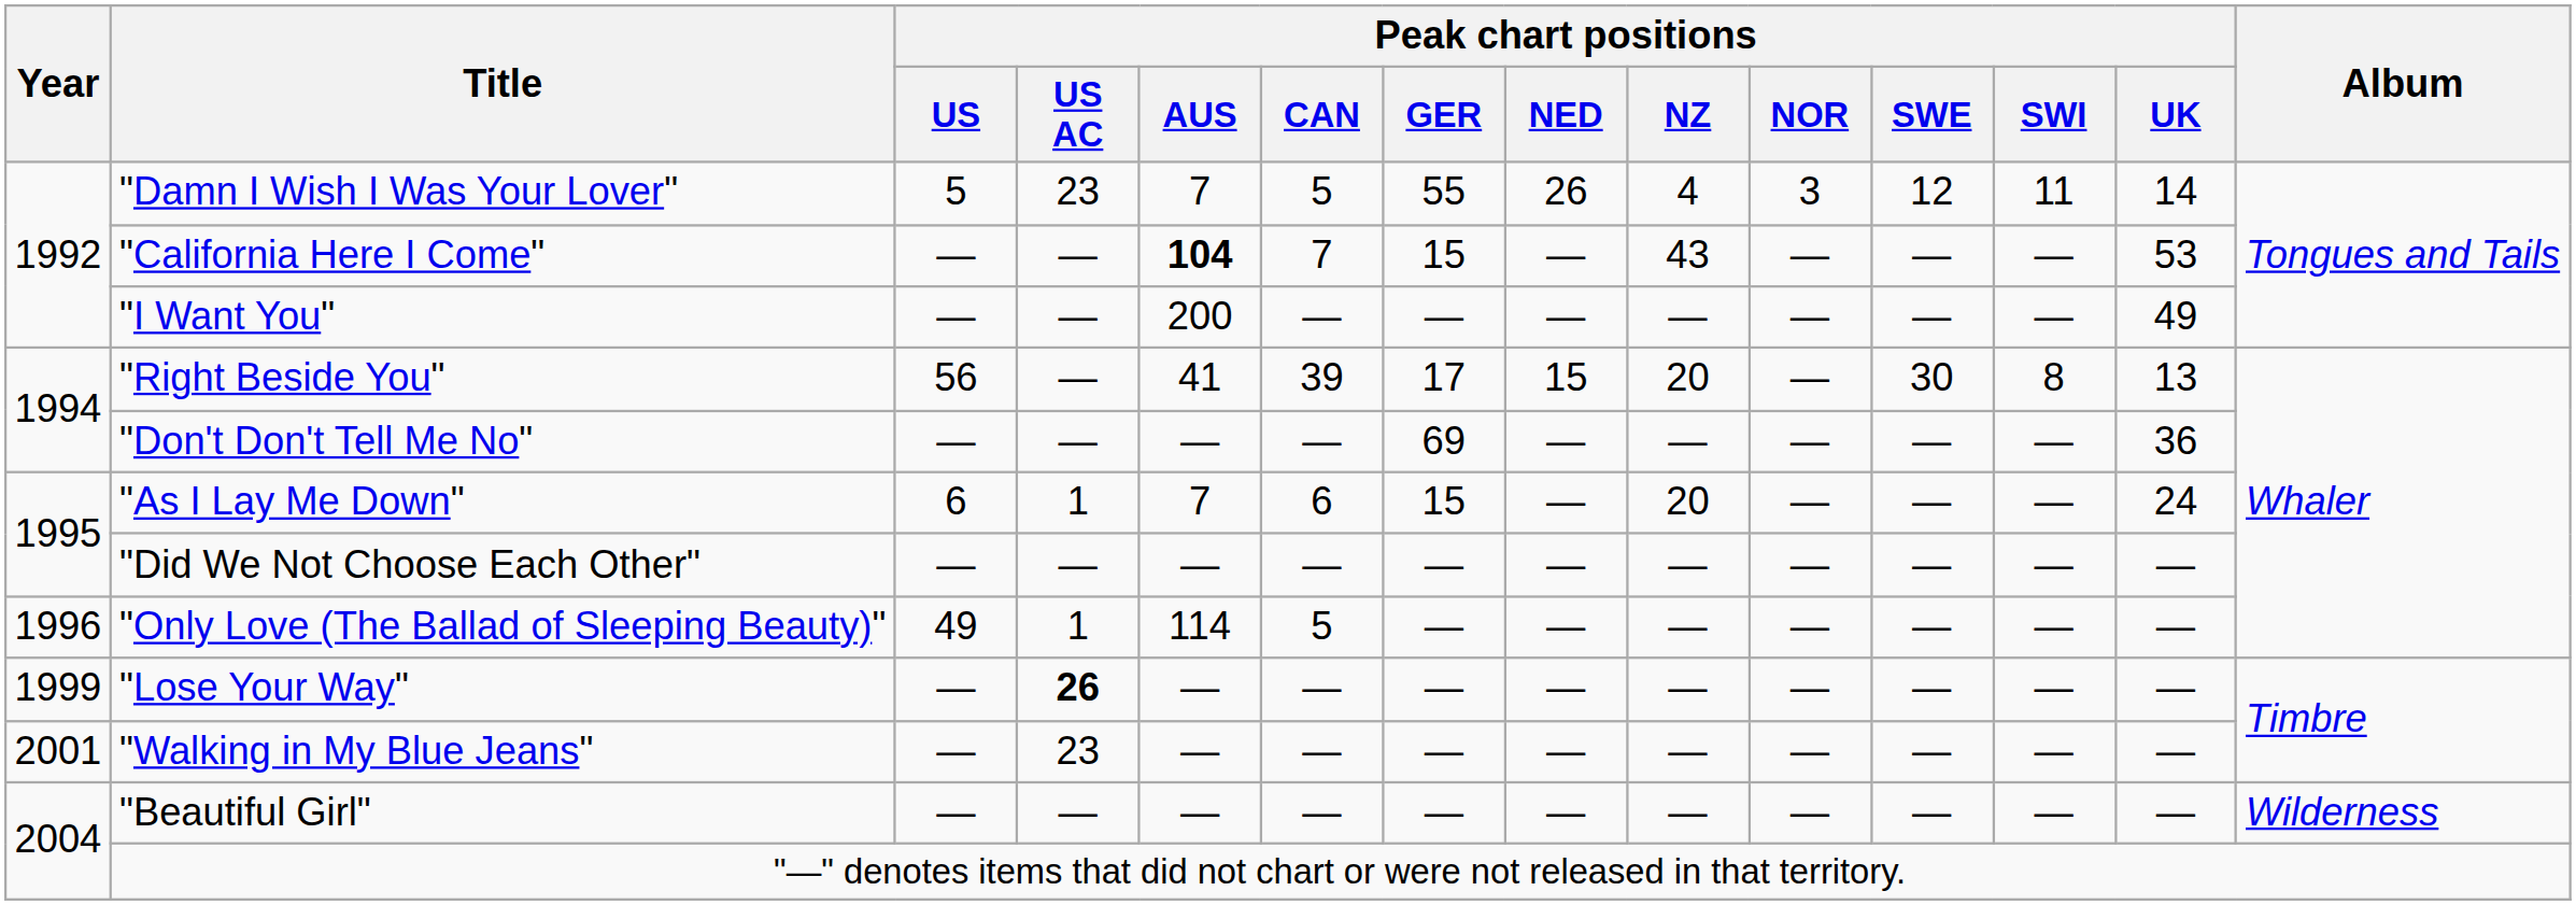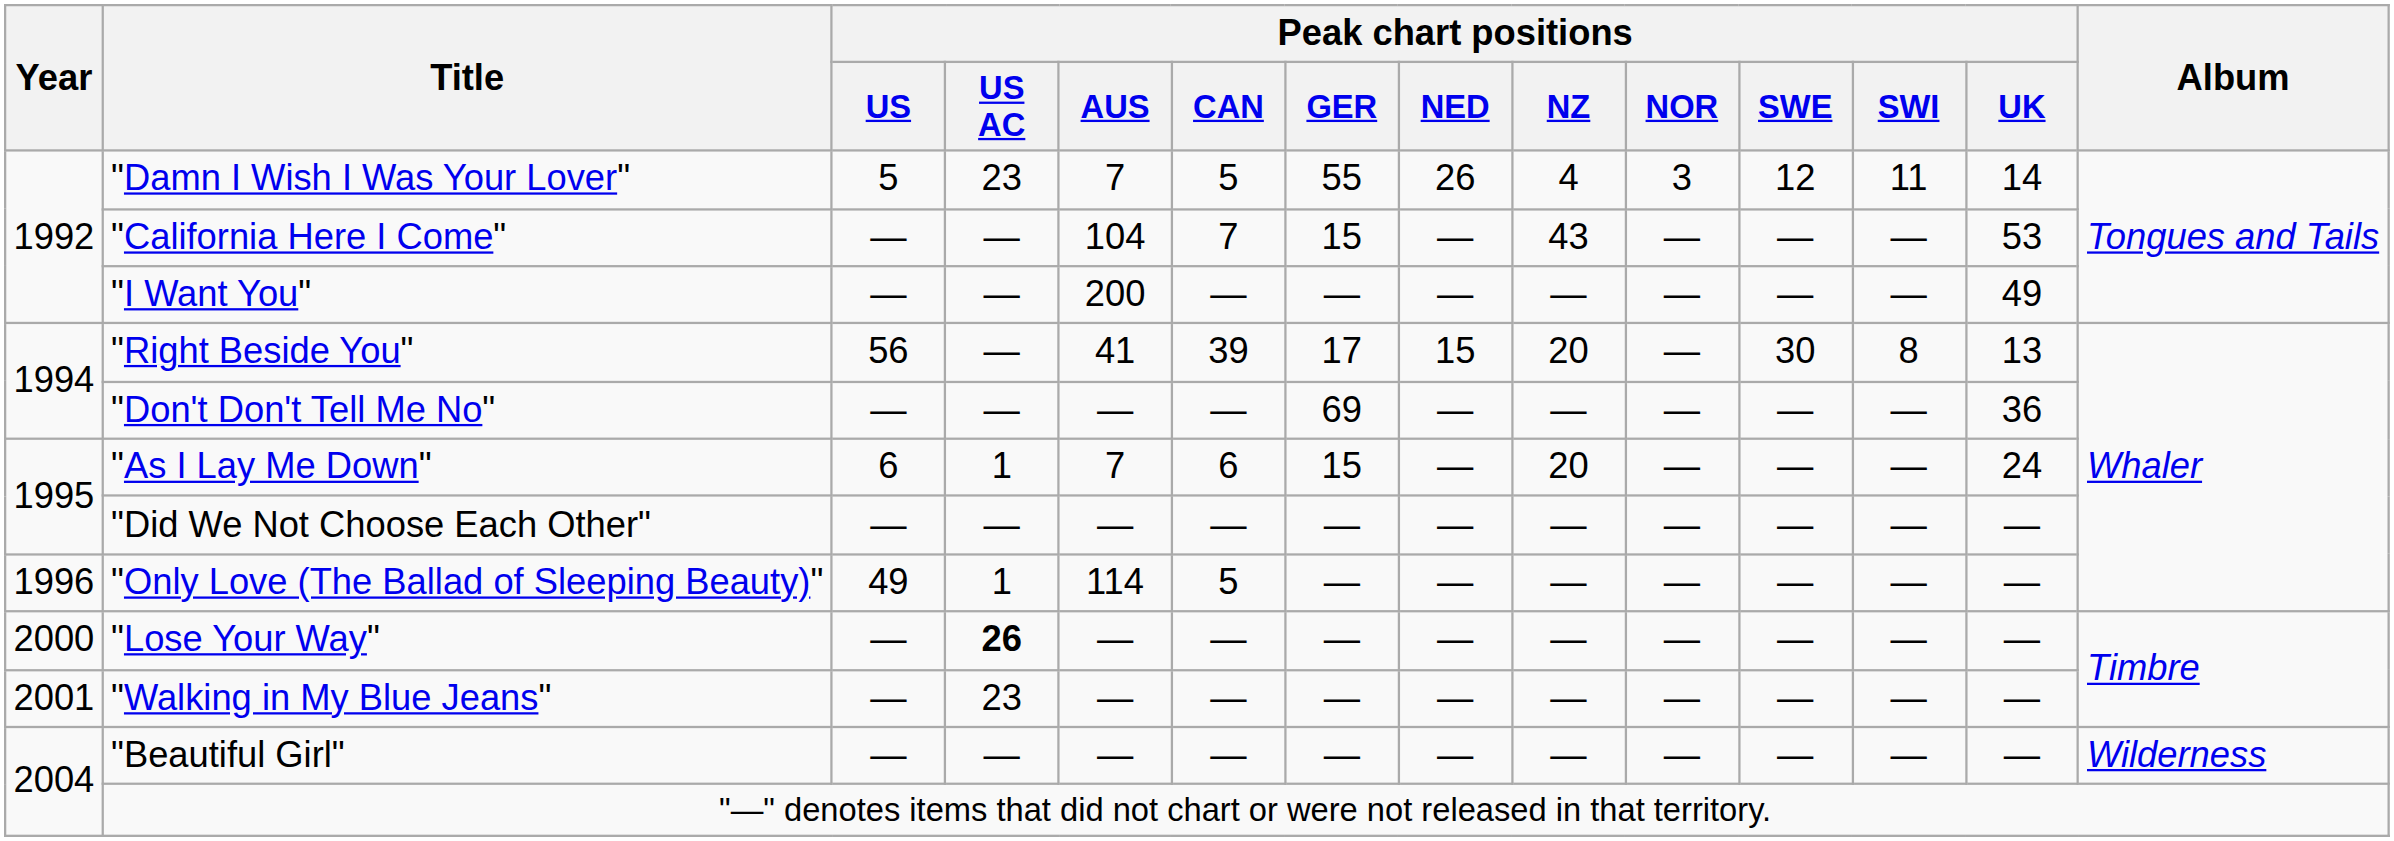 <table class="wikitable" style="text-align:center;">
 <tr>
 <th rowspan="2">Year</th>
 <th rowspan="2">Title</th>
 <th colspan="11">Peak chart positions</th>
 <th rowspan="2">Album</th>
 </tr>
 <tr>
 <th style="width:3em;font-size:90%;"><a href='#'>US</a><br></th>
 <th style="width:3em;font-size:90%;"><a href='#'>US AC</a><br></th>
 <th style="width:3em;font-size:90%;"><a href='#'>AUS</a><br></th>
 <th style="width:3em;font-size:90%;"><a href='#'>CAN</a><br></th>
 <th style="width:3em;font-size:90%;"><a href='#'>GER</a><br></th>
 <th style="width:3em;font-size:90%;"><a href='#'>NED</a><br></th>
 <th style="width:3em;font-size:90%;"><a href='#'>NZ</a><br></th>
 <th style="width:3em;font-size:90%;"><a href='#'>NOR</a><br></th>
 <th style="width:3em;font-size:90%;"><a href='#'>SWE</a><br></th>
 <th style="width:3em;font-size:90%;"><a href='#'>SWI</a><br></th>
 <th style="width:3em;font-size:90%;"><a href='#'>UK</a><br></th>
 </tr>
 <tr>
 <td rowspan="3">1992</td>
 <td style="text-align:left;">"<a href='#'>Damn I Wish I Was Your Lover</a>"</td>
 <td>5</td>
 <td align="center">23</td>
 <td>7</td>
 <td>5</td>
 <td>55</td>
 <td>26</td>
 <td>4</td>
 <td>3</td>
 <td>12</td>
 <td>11</td>
 <td>14</td>
 <td style="text-align:left;" rowspan="3"><em><a href='#'>Tongues and Tails</a></em></td>
 </tr>
 <tr>
 <td style="text-align:left;">"<a href='#'>California Here I Come</a>"</td>
 <td>—</td>
 <td>—</td>
-<td><strong>104</strong></td>
+<td>104</td>
 <td>7</td>
 <td>15</td>
 <td>—</td>
 <td>43</td>
 <td>—</td>
 <td>—</td>
 <td>—</td>
 <td>53</td>
 </tr>
 <tr>
 <td style="text-align:left;">"<a href='#'>I Want You</a>"</td>
 <td>—</td>
 <td>—</td>
 <td>200</td>
 <td>—</td>
 <td>—</td>
 <td>—</td>
 <td>—</td>
 <td>—</td>
 <td>—</td>
 <td>—</td>
 <td>49</td>
 </tr>
 <tr>
 <td rowspan="2">1994</td>
 <td style="text-align:left;">"<a href='#'>Right Beside You</a>"</td>
 <td>56</td>
 <td>—</td>
 <td>41</td>
 <td>39</td>
 <td>17</td>
 <td>15</td>
 <td>20</td>
 <td>—</td>
 <td>30</td>
 <td>8</td>
 <td>13</td>
 <td style="text-align:left;" rowspan="5"><em><a href='#'>Whaler</a></em></td>
 </tr>
 <tr>
 <td style="text-align:left;">"<a href='#'>Don't Don't Tell Me No</a>"</td>
 <td>—</td>
 <td>—</td>
 <td>—</td>
 <td>—</td>
 <td>69</td>
 <td>—</td>
 <td>—</td>
 <td>—</td>
 <td>—</td>
 <td>—</td>
 <td>36</td>
 </tr>
 <tr>
 <td rowspan="2">1995</td>
 <td style="text-align:left;">"<a href='#'>As I Lay Me Down</a>"</td>
 <td>6</td>
 <td>1</td>
 <td>7</td>
 <td>6</td>
 <td>15</td>
 <td>—</td>
 <td>20</td>
 <td>—</td>
 <td>—</td>
 <td>—</td>
 <td>24</td>
 </tr>
 <tr>
 <td style="text-align:left;">"Did We Not Choose Each Other"</td>
 <td>—</td>
 <td>—</td>
 <td>—</td>
 <td>—</td>
 <td>—</td>
 <td>—</td>
 <td>—</td>
 <td>—</td>
 <td>—</td>
 <td>—</td>
 <td>—</td>
 </tr>
 <tr>
 <td>1996</td>
 <td style="text-align:left;">"<a href='#'>Only Love (The Ballad of Sleeping Beauty)</a>"</td>
 <td>49</td>
 <td>1</td>
 <td>114</td>
 <td>5</td>
 <td>—</td>
 <td>—</td>
 <td>—</td>
 <td>—</td>
 <td>—</td>
 <td>—</td>
 <td>—</td>
 </tr>
 <tr>
-<td>1999</td>
+<td>2000</td>
 <td style="text-align:left;">"<a href='#'>Lose Your Way</a>"</td>
 <td>—</td>
 <td><strong>26</strong></td>
 <td>—</td>
 <td>—</td>
 <td>—</td>
 <td>—</td>
 <td>—</td>
 <td>—</td>
 <td>—</td>
 <td>—</td>
 <td>—</td>
 <td style="text-align:left;" rowspan="2"><em><a href='#'>Timbre</a></em></td>
 </tr>
 <tr>
 <td>2001</td>
 <td style="text-align:left;">"<a href='#'>Walking in My Blue Jeans</a>"</td>
 <td align="center">—</td>
 <td align="center">23</td>
 <td align="center">—</td>
 <td align="center">—</td>
 <td align="center">—</td>
 <td align="center">—</td>
 <td align="center">—</td>
 <td align="center">—</td>
 <td align="center">—</td>
 <td align="center">—</td>
 <td align="center">—</td>
 </tr>
 <tr>
 <td rowspan="2">2004</td>
 <td style="text-align:left;">"Beautiful Girl"</td>
 <td align="center">—</td>
 <td align="center">—</td>
 <td align="center">—</td>
 <td align="center">—</td>
 <td align="center">—</td>
 <td align="center">—</td>
 <td align="center">—</td>
 <td align="center">—</td>
 <td align="center">—</td>
 <td align="center">—</td>
 <td align="center">—</td>
 <td style="text-align:left;"><em><a href='#'>Wilderness</a></em></td>
 </tr>
 <tr>
 <td colspan="15" style="font-size:90%">"—" denotes items that did not chart or were not released in that territory.</td>
 </tr>
 <tr>
 </tr>
 </table>
